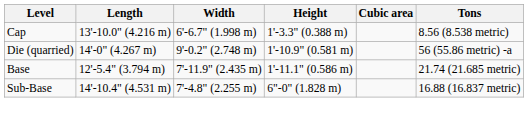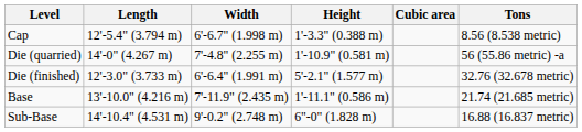 <table class="wikitable">
 <tr>
 <th>Level</th>
 <th>Length</th>
 <th>Width</th>
 <th>Height</th>
 <th>Cubic area</th>
 <th>Tons</th>
 </tr>
 <tr>
 <td>Cap</td>
-<td>13'-10.0" (4.216 m)</td>
+<td>12'-5.4" (3.794 m)</td>
 <td>6'-6.7" (1.998 m)</td>
 <td>1'-3.3" (0.388 m)</td>
 <td></td>
 <td>8.56 (8.538 metric)</td>
 </tr>
 <tr>
 <td>Die (quarried)</td>
 <td>14'-0" (4.267 m)</td>
-<td>9'-0.2" (2.748 m)</td>
+<td>7'-4.8" (2.255 m)</td>
 <td>1'-10.9" (0.581 m)</td>
 <td></td>
 <td>56 (55.86 metric) -a</td>
 </tr>
 <tr>
+<td>Die (finished)</td>
+<td>12'-3.0" (3.733 m)</td>
+<td>6'-6.4" (1.991 m)</td>
+<td>5'-2.1" (1.577 m)</td>
+<td></td>
+<td>32.76 (32.678 metric)</td>
+</tr>
+<tr>
 <td>Base</td>
-<td>12'-5.4" (3.794 m)</td>
+<td>13'-10.0" (4.216 m)</td>
 <td>7'-11.9" (2.435 m)</td>
 <td>1'-11.1" (0.586 m)</td>
 <td></td>
 <td>21.74 (21.685 metric)</td>
 </tr>
 <tr>
 <td>Sub-Base</td>
 <td>14'-10.4" (4.531 m)</td>
-<td>7'-4.8" (2.255 m)</td>
+<td>9'-0.2" (2.748 m)</td>
 <td>6"-0" (1.828 m)</td>
 <td></td>
 <td>16.88 (16.837 metric)</td>
 </tr>
 </table>
